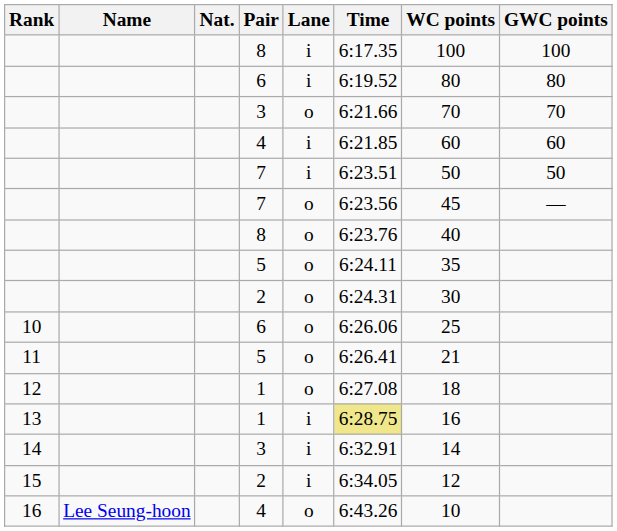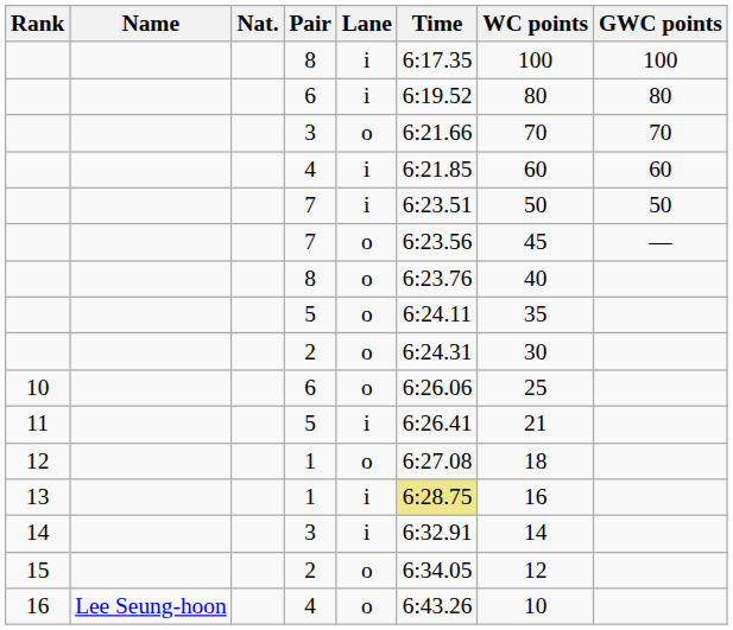 <table class="wikitable sortable" style="text-align:center">
 <tr>
 <th>Rank</th>
 <th>Name</th>
 <th>Nat.</th>
 <th>Pair</th>
 <th>Lane</th>
 <th>Time</th>
 <th>WC points</th>
 <th>GWC points</th>
 </tr>
 <tr>
 <td></td>
 <td align=left></td>
 <td></td>
 <td>8</td>
 <td>i</td>
 <td>6:17.35</td>
 <td>100</td>
 <td>100</td>
 </tr>
 <tr>
 <td></td>
 <td align=left></td>
 <td></td>
 <td>6</td>
 <td>i</td>
 <td>6:19.52</td>
 <td>80</td>
 <td>80</td>
 </tr>
 <tr>
 <td></td>
 <td align=left></td>
 <td></td>
 <td>3</td>
 <td>o</td>
 <td>6:21.66</td>
 <td>70</td>
 <td>70</td>
 </tr>
 <tr>
 <td></td>
 <td align=left></td>
 <td></td>
 <td>4</td>
 <td>i</td>
 <td>6:21.85</td>
 <td>60</td>
 <td>60</td>
 </tr>
 <tr>
 <td></td>
 <td align=left></td>
 <td></td>
 <td>7</td>
 <td>i</td>
 <td>6:23.51</td>
 <td>50</td>
 <td>50</td>
 </tr>
 <tr>
 <td></td>
 <td align=left></td>
 <td></td>
 <td>7</td>
 <td>o</td>
 <td>6:23.56</td>
 <td>45</td>
 <td>—</td>
 </tr>
 <tr>
 <td></td>
 <td align=left></td>
 <td></td>
 <td>8</td>
 <td>o</td>
 <td>6:23.76</td>
 <td>40</td>
 <td></td>
 </tr>
 <tr>
 <td></td>
 <td align=left></td>
 <td></td>
 <td>5</td>
 <td>o</td>
 <td>6:24.11</td>
 <td>35</td>
 <td></td>
 </tr>
 <tr>
 <td></td>
 <td align=left></td>
 <td></td>
 <td>2</td>
 <td>o</td>
 <td>6:24.31</td>
 <td>30</td>
 <td></td>
 </tr>
 <tr>
 <td>10</td>
 <td align=left></td>
 <td></td>
 <td>6</td>
 <td>o</td>
 <td>6:26.06</td>
 <td>25</td>
 <td></td>
 </tr>
 <tr>
 <td>11</td>
 <td align=left></td>
 <td></td>
 <td>5</td>
-<td>o</td>
+<td>i</td>
 <td>6:26.41</td>
 <td>21</td>
 <td></td>
 </tr>
 <tr>
 <td>12</td>
 <td align=left></td>
 <td></td>
 <td>1</td>
 <td>o</td>
 <td>6:27.08</td>
 <td>18</td>
 <td></td>
 </tr>
 <tr>
 <td>13</td>
 <td align=left></td>
 <td></td>
 <td>1</td>
 <td>i</td>
 <td style="background: khaki;">6:28.75</td>
 <td>16</td>
 <td></td>
 </tr>
 <tr>
 <td>14</td>
 <td align=left></td>
 <td></td>
 <td>3</td>
 <td>i</td>
 <td>6:32.91</td>
 <td>14</td>
 <td></td>
 </tr>
 <tr>
 <td>15</td>
 <td align=left></td>
 <td></td>
 <td>2</td>
-<td>i</td>
+<td>o</td>
 <td>6:34.05</td>
 <td>12</td>
 <td></td>
 </tr>
 <tr>
 <td>16</td>
 <td align=left><a href='#'>Lee Seung-hoon</a></td>
 <td></td>
 <td>4</td>
 <td>o</td>
 <td>6:43.26</td>
 <td>10</td>
 <td></td>
 </tr>
 </table>
